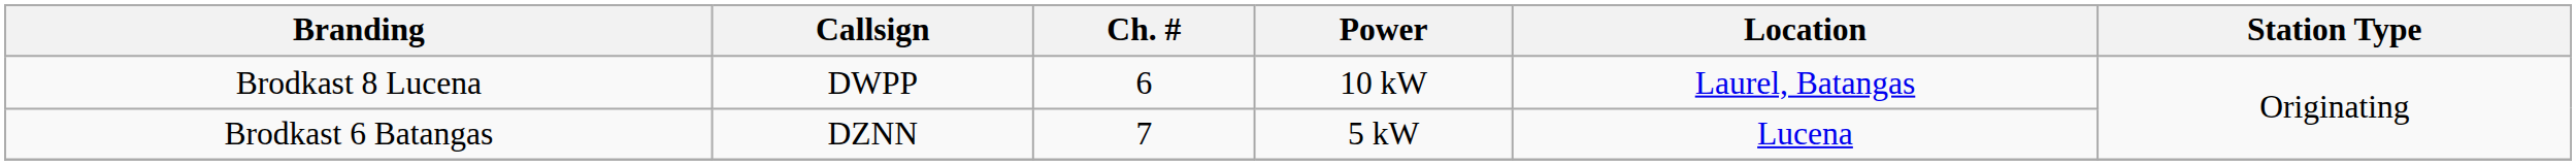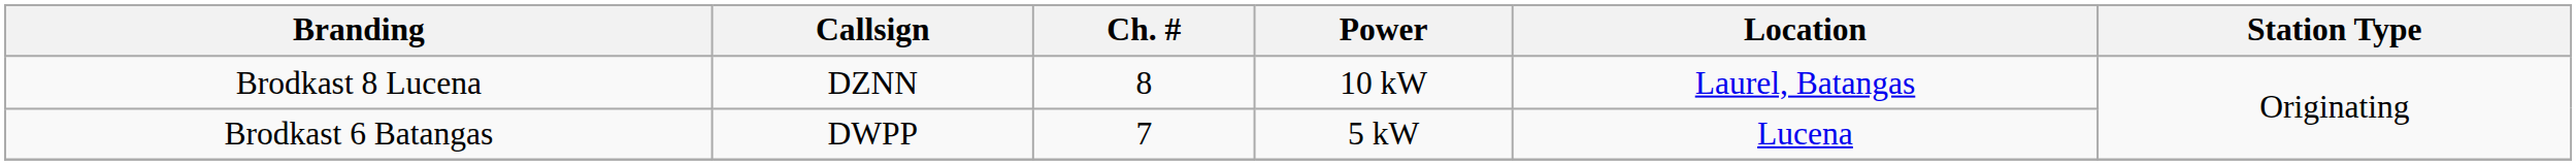 <table class="wikitable" style="width:100%; text-align:center;">
 <tr>
 <th>Branding</th>
 <th>Callsign</th>
 <th>Ch. #</th>
 <th>Power</th>
 <th>Location</th>
 <th>Station Type</th>
 </tr>
 <tr>
 <td>Brodkast 8 Lucena</td>
-<td>DWPP</td>
-<td>6</td>
+<td>DZNN</td>
+<td>8</td>
 <td>10 kW</td>
 <td><a href='#'>Laurel, Batangas</a></td>
 <td rowspan=2>Originating</td>
 </tr>
 <tr>
 <td>Brodkast 6 Batangas</td>
-<td>DZNN</td>
+<td>DWPP</td>
 <td>7</td>
 <td>5 kW</td>
 <td><a href='#'>Lucena</a></td>
 </tr>
 <tr>
 </tr>
 </table>
